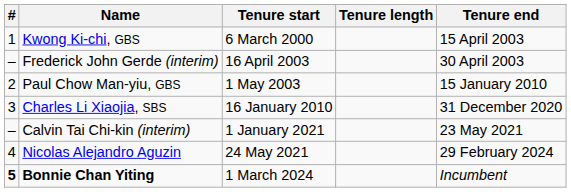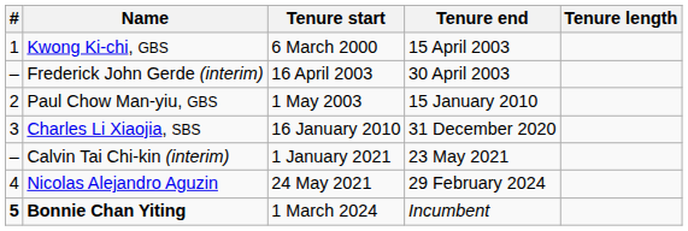 <table class="wikitable">
 <tr>
 <th>#</th>
 <th>Name</th>
 <th>Tenure start</th>
+<th>Tenure end</th>
 <th>Tenure length</th>
-<th>Tenure end</th>
 </tr>
 <tr>
 <td>1</td>
 <td><a href='#'>Kwong Ki-chi</a>, <small>GBS</small></td>
 <td>6 March 2000</td>
+<td>15 April 2003</td>
 <td></td>
-<td>15 April 2003</td>
 </tr>
 <tr>
 <td>–</td>
 <td>Frederick John Gerde <em>(interim)</em></td>
 <td>16 April 2003</td>
+<td>30 April 2003</td>
 <td></td>
-<td>30 April 2003</td>
 </tr>
 <tr>
 <td>2</td>
 <td>Paul Chow Man-yiu, <small>GBS</small></td>
 <td>1 May 2003</td>
+<td>15 January 2010</td>
 <td></td>
-<td>15 January 2010</td>
 </tr>
 <tr>
 <td>3</td>
 <td><a href='#'>Charles Li Xiaojia</a>, <small>SBS</small></td>
 <td>16 January 2010</td>
+<td>31 December 2020</td>
 <td></td>
-<td>31 December 2020</td>
 </tr>
 <tr>
 <td>–</td>
 <td>Calvin Tai Chi-kin <em>(interim)</em></td>
 <td>1 January 2021</td>
+<td>23 May 2021</td>
 <td></td>
-<td>23 May 2021</td>
 </tr>
 <tr>
 <td>4</td>
 <td><a href='#'>Nicolas Alejandro Aguzin</a></td>
 <td>24 May 2021</td>
+<td>29 February 2024</td>
 <td></td>
-<td>29 February 2024</td>
 </tr>
 <tr>
 <td><strong>5</strong></td>
 <td><strong>Bonnie Chan Yiting</strong></td>
 <td>1 March 2024</td>
+<td><em>Incumbent</em></td>
 <td></td>
-<td><em>Incumbent</em></td>
 </tr>
 </table>
